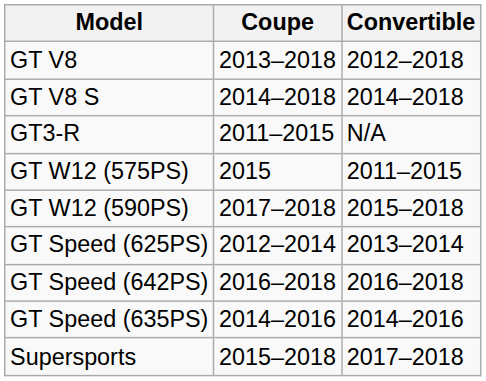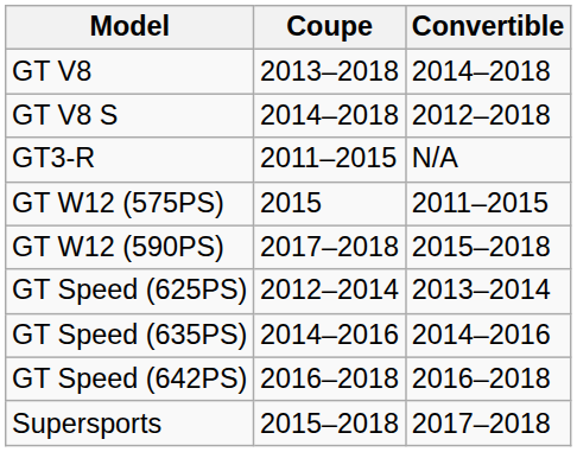 <table class="wikitable sortable collapsible">
 <tr>
 <th>Model</th>
 <th>Coupe</th>
 <th>Convertible</th>
 </tr>
 <tr>
 <td>GT V8</td>
 <td>2013–2018</td>
-<td>2012–2018</td>
+<td>2014–2018</td>
 </tr>
 <tr>
 <td>GT V8 S</td>
 <td>2014–2018</td>
-<td>2014–2018</td>
+<td>2012–2018</td>
 </tr>
 <tr>
 <td>GT3-R</td>
 <td>2011–2015</td>
 <td>N/A</td>
 </tr>
 <tr>
 <td>GT W12 (575PS)</td>
 <td>2015</td>
 <td>2011–2015</td>
 </tr>
 <tr>
 <td>GT W12 (590PS)</td>
 <td>2017–2018</td>
 <td>2015–2018</td>
 </tr>
 <tr>
 <td>GT Speed (625PS)</td>
 <td>2012–2014</td>
 <td>2013–2014</td>
 </tr>
 <tr>
+<td>GT Speed (635PS)</td>
+<td>2014–2016</td>
+<td>2014–2016</td>
+</tr>
+<tr>
 <td>GT Speed (642PS)</td>
 <td>2016–2018</td>
 <td>2016–2018</td>
-</tr>
-<tr>
-<td>GT Speed (635PS)</td>
-<td>2014–2016</td>
-<td>2014–2016</td>
 </tr>
 <tr>
 <td>Supersports</td>
 <td>2015–2018</td>
 <td>2017–2018</td>
 </tr>
 </table>
